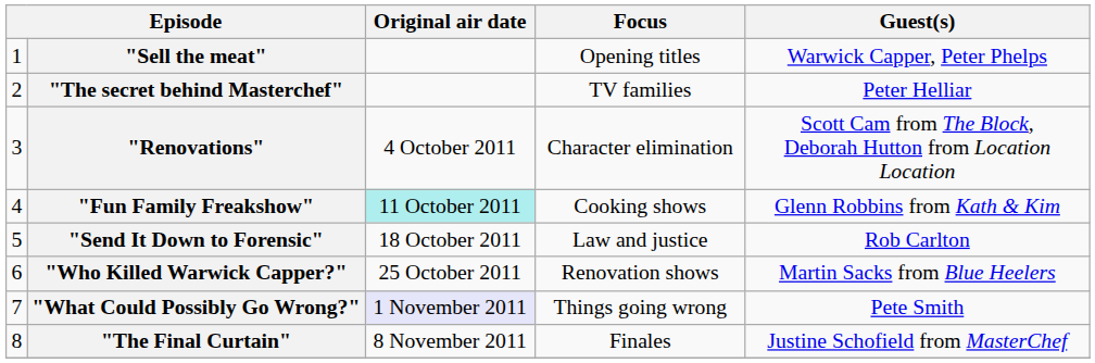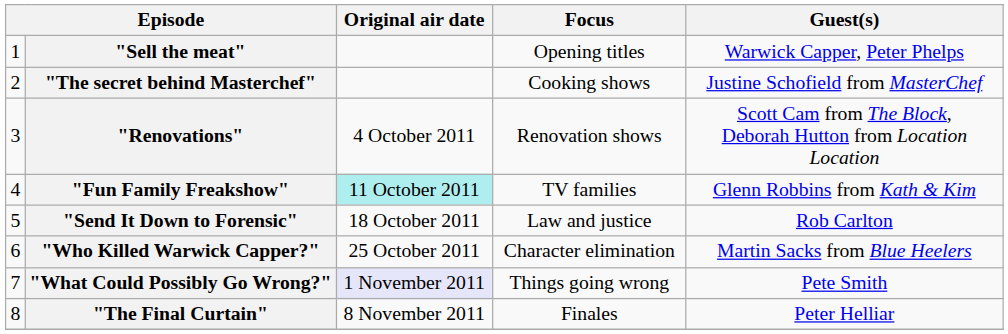 <table class="wikitable sortable" style="margin:auto; text-align:center;">
 <tr>
 <th colspan="2" scope="col" width="200">Episode</th>
 <th scope="col" width="120">Original air date</th>
 <th scope="col" width="150">Focus</th>
 <th scope="col" width="250">Guest(s)</th>
 </tr>
 <tr>
 <td align=center>1</td>
 <th><strong>"Sell the meat"</strong></th>
 <td></td>
 <td>Opening titles</td>
 <td><a href='#'>Warwick Capper</a>, <a href='#'>Peter Phelps</a></td>
 </tr>
 <tr>
 <td align=center>2</td>
 <th><strong>"The secret behind Masterchef"</strong></th>
 <td></td>
-<td>TV families</td>
-<td><a href='#'>Peter Helliar</a></td>
+<td>Cooking shows</td>
+<td><a href='#'>Justine Schofield</a> from <em><a href='#'>MasterChef</a></em></td>
 </tr>
 <tr>
 <td align=center>3</td>
 <th><strong>"Renovations"</strong></th>
 <td>4 October 2011</td>
-<td>Character elimination</td>
+<td>Renovation shows</td>
 <td><a href='#'>Scott Cam</a> from <em><a href='#'>The Block</a></em>,<br> <a href='#'>Deborah Hutton</a> from <em>Location Location</em></td>
 </tr>
 <tr>
 <td align=center>4</td>
 <th><strong>"Fun Family Freakshow"</strong></th>
 <td style="background: paleturquoise;">11 October 2011</td>
-<td>Cooking shows</td>
+<td>TV families</td>
 <td><a href='#'>Glenn Robbins</a> from <em><a href='#'>Kath & Kim</a></em></td>
 </tr>
 <tr>
 <td align=center>5</td>
 <th><strong>"Send It Down to Forensic"</strong></th>
 <td>18 October 2011</td>
 <td>Law and justice</td>
 <td><a href='#'>Rob Carlton</a></td>
 </tr>
 <tr>
 <td align=center>6</td>
 <th><strong>"Who Killed Warwick Capper?"</strong></th>
 <td>25 October 2011</td>
-<td>Renovation shows</td>
+<td>Character elimination</td>
 <td><a href='#'>Martin Sacks</a> from <em><a href='#'>Blue Heelers</a></em></td>
 </tr>
 <tr>
 <td align=center>7</td>
 <th><strong>"What Could Possibly Go Wrong?"</strong></th>
 <td style="background: lavender;">1 November 2011</td>
 <td>Things going wrong</td>
 <td><a href='#'>Pete Smith</a></td>
 </tr>
 <tr>
 <td align=center>8</td>
 <th><strong>"The Final Curtain"</strong></th>
 <td>8 November 2011</td>
 <td>Finales</td>
-<td><a href='#'>Justine Schofield</a> from <em><a href='#'>MasterChef</a></em></td>
+<td><a href='#'>Peter Helliar</a></td>
 </tr>
 <tr>
 </tr>
 </table>
